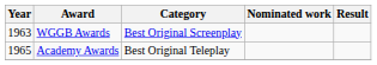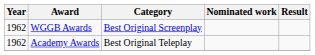 <table class="wikitable">
 <tr>
 <th>Year</th>
 <th>Award</th>
 <th>Category</th>
 <th>Nominated work</th>
 <th>Result</th>
 </tr>
 <tr>
-<td>1963</td>
+<td>1962</td>
 <td><a href='#'>WGGB Awards</a></td>
 <td><a href='#'>Best Original Screenplay</a></td>
 <td></td>
 <td></td>
 </tr>
 <tr>
-<td>1965</td>
+<td>1962</td>
 <td><a href='#'>Academy Awards</a></td>
 <td>Best Original Teleplay</td>
 <td></td>
 <td></td>
 </tr>
 <tr>
 </tr>
 </table>
